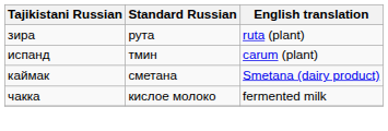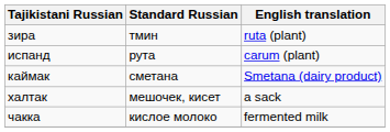 <table class="wikitable">
 <tr>
 <th>Tajikistani Russian</th>
 <th>Standard Russian</th>
 <th>English translation</th>
 </tr>
 <tr>
 <td>зира</td>
-<td>рута</td>
+<td>тмин</td>
 <td><a href='#'>ruta</a> (plant)</td>
 </tr>
 <tr>
 <td>испанд</td>
-<td>тмин</td>
+<td>рута</td>
 <td><a href='#'>carum</a> (plant)</td>
 </tr>
 <tr>
 <td>каймак</td>
 <td>сметана</td>
 <td><a href='#'>Smetana (dairy product)</a></td>
+</tr>
+<tr>
+<td>халтак</td>
+<td>мешочек, кисет</td>
+<td>a sack</td>
 </tr>
 <tr>
 <td>чакка</td>
 <td>кислое молоко</td>
 <td>fermented milk</td>
 </tr>
 <tr>
 </tr>
 </table>
